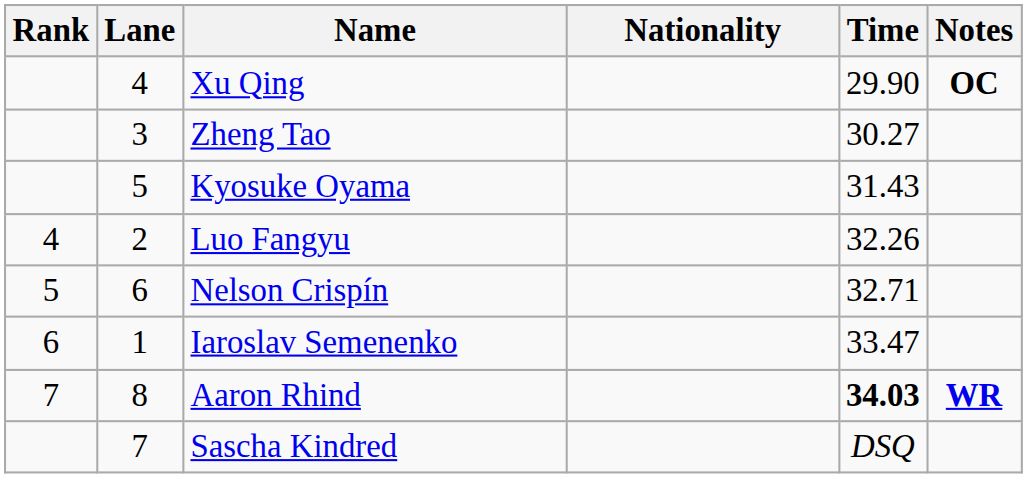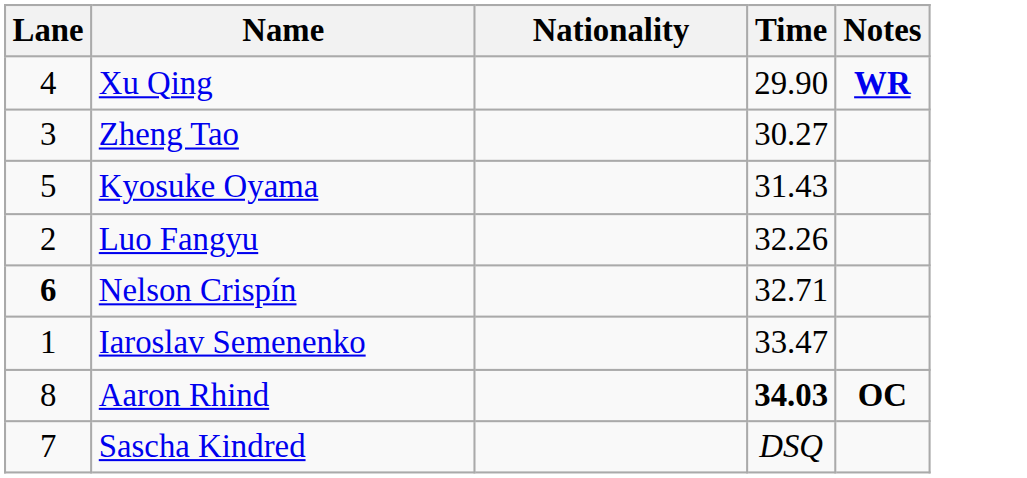 <table class="wikitable sortable" style="text-align:center">
 <tr>
-<th>Rank</th>
 <th>Lane</th>
 <th style="width:180px">Name</th>
 <th style="width:125px">Nationality</th>
 <th>Time</th>
 <th>Notes</th>
 </tr>
 <tr>
-<td></td>
 <td>4</td>
 <td style="text-align:left;"><a href='#'>Xu Qing</a></td>
 <td style="text-align:left;"></td>
 <td>29.90</td>
-<td><strong>OC</strong></td>
+<td><strong><a href='#'>WR</a></strong></td>
 </tr>
 <tr>
-<td></td>
 <td>3</td>
 <td style="text-align:left;"><a href='#'>Zheng Tao</a></td>
 <td style="text-align:left;"></td>
 <td>30.27</td>
 <td></td>
 </tr>
 <tr>
-<td></td>
 <td>5</td>
 <td style="text-align:left;"><a href='#'>Kyosuke Oyama</a></td>
 <td style="text-align:left;"></td>
 <td>31.43</td>
 <td></td>
 </tr>
 <tr>
-<td>4</td>
 <td>2</td>
 <td style="text-align:left;"><a href='#'>Luo Fangyu</a></td>
 <td style="text-align:left;"></td>
 <td>32.26</td>
 <td></td>
 </tr>
 <tr>
-<td>5</td>
-<td>6</td>
+<td><strong>6</strong></td>
 <td style="text-align:left;"><a href='#'>Nelson Crispín</a></td>
 <td style="text-align:left;"></td>
 <td>32.71</td>
 <td></td>
 </tr>
 <tr>
-<td>6</td>
 <td>1</td>
 <td style="text-align:left;"><a href='#'>Iaroslav Semenenko</a></td>
 <td style="text-align:left;"></td>
 <td>33.47</td>
 <td></td>
 </tr>
 <tr>
-<td>7</td>
 <td>8</td>
 <td style="text-align:left;"><a href='#'>Aaron Rhind</a></td>
 <td style="text-align:left;"></td>
 <td><strong>34.03</strong></td>
-<td><strong><a href='#'>WR</a></strong></td>
+<td><strong>OC</strong></td>
 </tr>
 <tr>
-<td></td>
 <td>7</td>
 <td style="text-align:left;"><a href='#'>Sascha Kindred</a></td>
 <td style="text-align:left;"></td>
 <td><em>DSQ</em></td>
 <td></td>
 </tr>
 </table>
